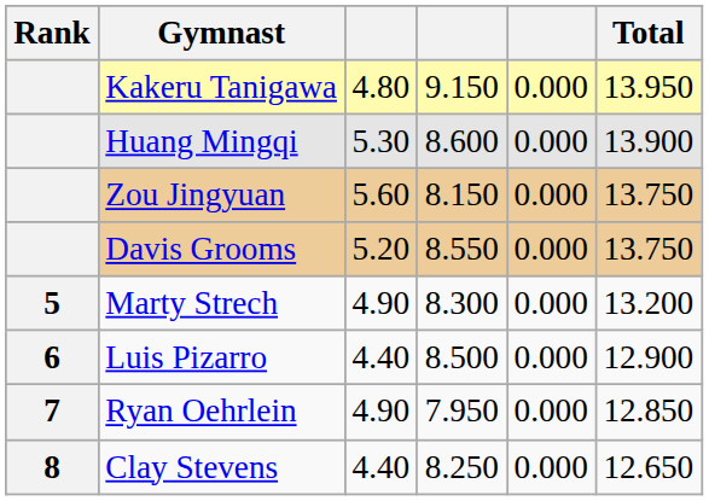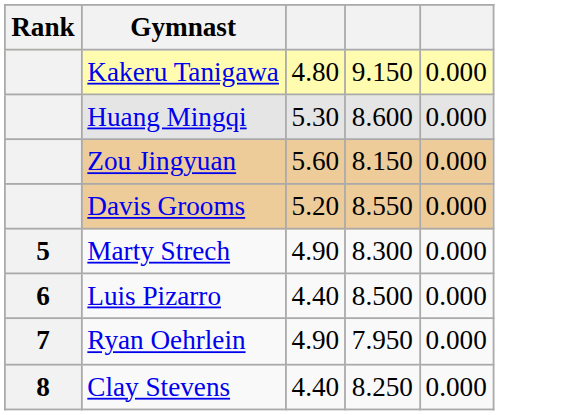 <table class="wikitable sortable" style="text-align:center; font-size:95%">
 <tr>
 <th scope=col>Rank</th>
 <th scope=col>Gymnast</th>
 <th scope=col></th>
 <th scope=col></th>
 <th scope=col></th>
-<th scope=col>Total</th>
 </tr>
 <tr bgcolor=fffcaf>
 <th scope=row style="text-align:center"></th>
 <td align=left><a href='#'>Kakeru Tanigawa</a><br></td>
 <td>4.80</td>
 <td>9.150</td>
 <td>0.000</td>
-<td>13.950</td>
 </tr>
 <tr bgcolor=e5e5e5>
 <th scope=row style="text-align:center"></th>
 <td align=left><a href='#'>Huang Mingqi</a><br></td>
 <td>5.30</td>
 <td>8.600</td>
 <td>0.000</td>
-<td>13.900</td>
 </tr>
 <tr bgcolor=eecc99>
 <th scope=row style="text-align:center"></th>
 <td align=left><a href='#'>Zou Jingyuan</a><br></td>
 <td>5.60</td>
 <td>8.150</td>
 <td>0.000</td>
-<td>13.750</td>
 </tr>
 <tr bgcolor=eecc99>
 <th scope=row style="text-align:center"></th>
 <td align=left><a href='#'>Davis Grooms</a><br></td>
 <td>5.20</td>
 <td>8.550</td>
 <td>0.000</td>
-<td>13.750</td>
 </tr>
 <tr>
 <th scope=row style="text-align:center">5</th>
 <td align=left><a href='#'>Marty Strech</a><br></td>
 <td>4.90</td>
 <td>8.300</td>
 <td>0.000</td>
-<td>13.200</td>
 </tr>
 <tr>
 <th scope=row style="text-align:center">6</th>
 <td align=left><a href='#'>Luis Pizarro</a><br></td>
 <td>4.40</td>
 <td>8.500</td>
 <td>0.000</td>
-<td>12.900</td>
 </tr>
 <tr>
 <th scope=row style="text-align:center">7</th>
 <td align=left><a href='#'>Ryan Oehrlein</a><br></td>
 <td>4.90</td>
 <td>7.950</td>
 <td>0.000</td>
-<td>12.850</td>
 </tr>
 <tr>
 <th scope=row style="text-align:center">8</th>
 <td align=left><a href='#'>Clay Stevens</a><br></td>
 <td>4.40</td>
 <td>8.250</td>
 <td>0.000</td>
-<td>12.650</td>
 </tr>
 </table>
